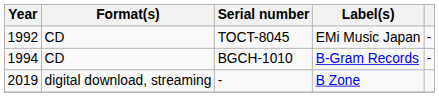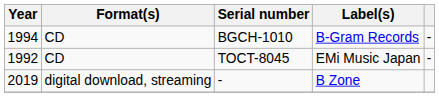 <table class="wikitable sortable plainrowheaders">
 <tr>
 <th scope="col">Year</th>
 <th scope="col">Format(s)</th>
 <th scope="col">Serial number</th>
 <th scope="col">Label(s)</th>
 <th scope="col"></th>
 </tr>
 <tr>
+<td>1994</td>
+<td>CD</td>
+<td>BGCH-1010</td>
+<td><a href='#'>B-Gram Records</a></td>
+<td>-</td>
+</tr>
+<tr>
 <td>1992</td>
 <td>CD</td>
 <td>TOCT-8045</td>
 <td>EMi Music Japan</td>
-<td>-</td>
-</tr>
-<tr>
-<td>1994</td>
-<td>CD</td>
-<td>BGCH-1010</td>
-<td><a href='#'>B-Gram Records</a></td>
 <td>-</td>
 </tr>
 <tr>
 <td>2019</td>
 <td>digital download, streaming</td>
 <td>-</td>
 <td><a href='#'>B Zone</a></td>
 <td></td>
 </tr>
 <tr>
 </tr>
 </table>
